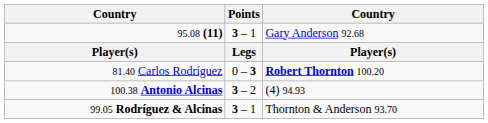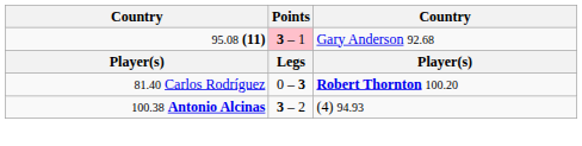 <table class=wikitable style="text-align:center">
 <tr>
 <th width=287>Country</th>
 <th width=1>Points</th>
 <th width=287>Country</th>
 </tr>
 <tr align=left>
 <td align=right><small><span>95.08</span></small> <strong> (11)</strong></td>
-<td align=center><strong>3</strong> – 1</td>
+<td align=center style="background: pink;"><strong>3</strong> – 1</td>
 <td><a href='#'>Gary Anderson</a> <small><span>92.68</span></small></td>
 </tr>
 <tr>
 <th width=287>Player(s)</th>
 <th width=1>Legs</th>
 <th width=287>Player(s)</th>
 </tr>
 <tr align=left>
 <td align=right><small><span>81.40</span></small> <a href='#'>Carlos Rodríguez</a></td>
 <td align=center>0 – <strong>3</strong></td>
 <td><strong><a href='#'>Robert Thornton</a></strong> <small><span>100.20</span></small></td>
 </tr>
 <tr align=left>
 <td align=right><small><span>100.38</span></small> <strong><a href='#'>Antonio Alcinas</a></strong></td>
 <td align=center><strong>3</strong> – 2</td>
 <td> (4) <small><span>94.93</span></small></td>
 </tr>
-<tr align=left>
-<td align=right><small><span>99.05</span></small> <strong>Rodríguez & Alcinas</strong></td>
-<td align=center><strong>3</strong> – 1</td>
-<td>Thornton & Anderson <small><span>93.70</span></small></td>
-</tr>
 </table>
